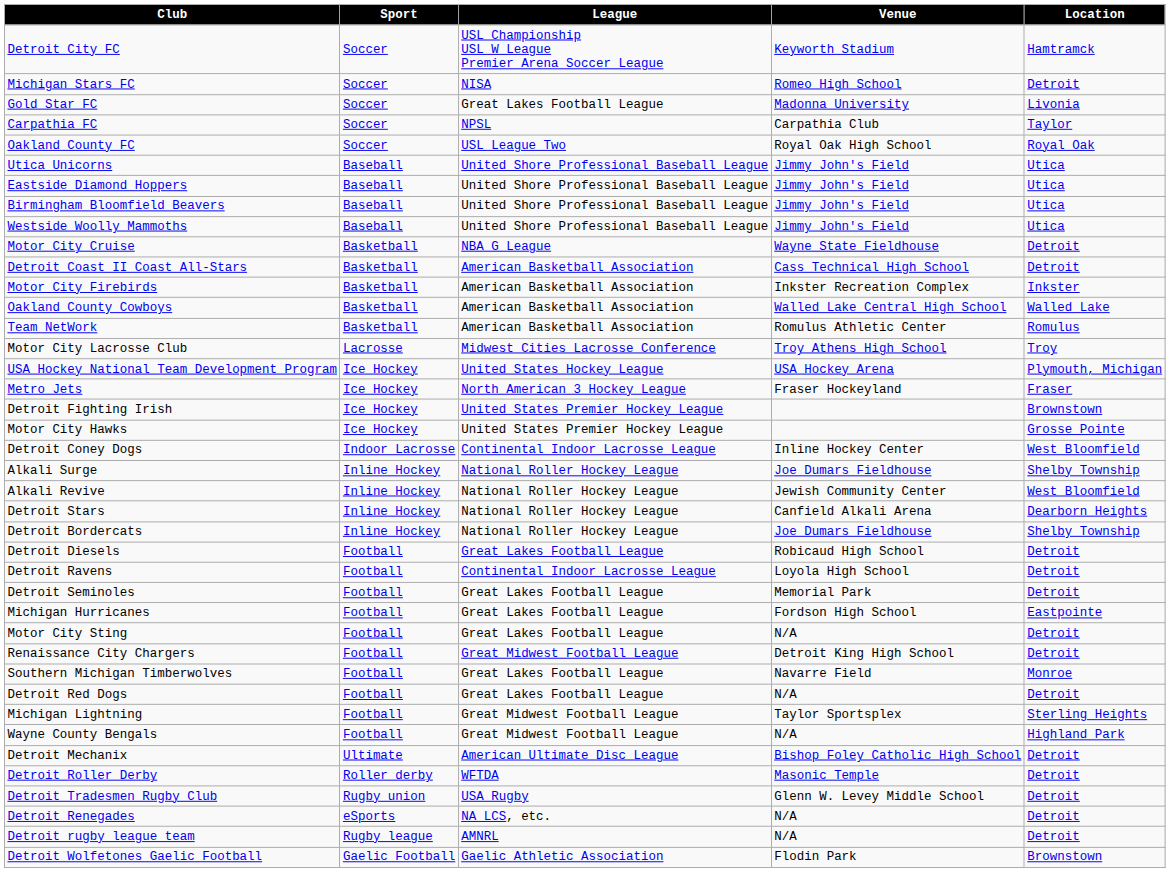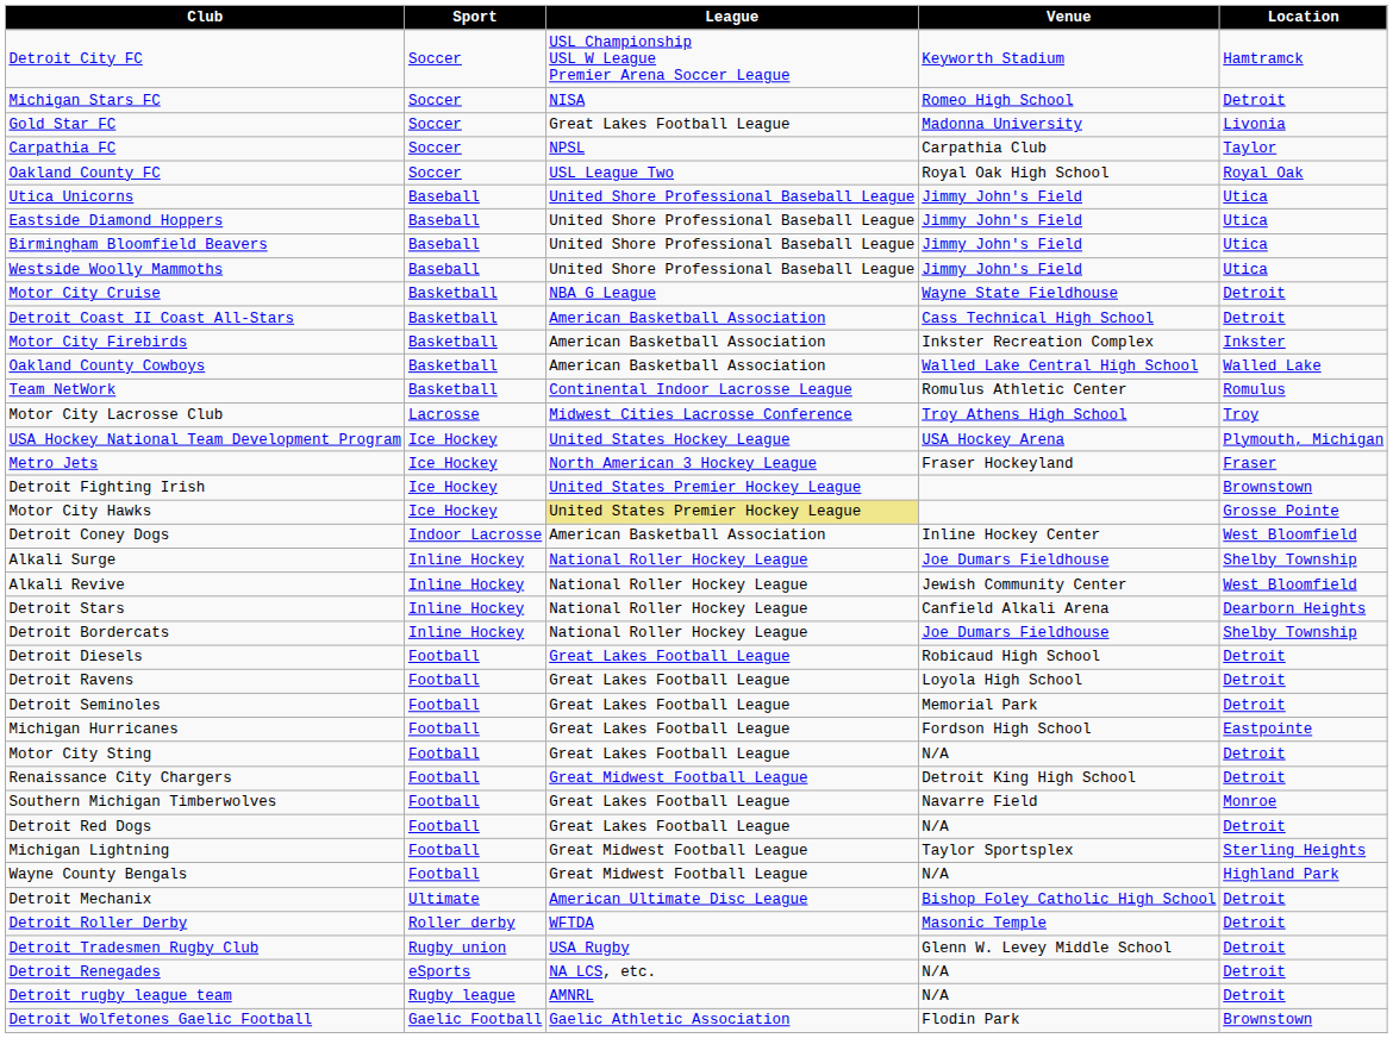 <table class="wikitable">
 <tr>
 <th style="background:black; color:white">Club</th>
 <th style="background:black; color:white">Sport</th>
 <th style="background:black; color:white">League</th>
 <th style="background:black; color:white">Venue</th>
 <th style="background:black; color:white">Location</th>
 </tr>
 <tr>
 <td><a href='#'>Detroit City FC</a></td>
 <td><a href='#'>Soccer</a></td>
 <td><a href='#'>USL Championship</a><br><a href='#'>USL W League</a><br><a href='#'>Premier Arena Soccer League</a></td>
 <td><a href='#'>Keyworth Stadium</a></td>
 <td><a href='#'>Hamtramck</a></td>
 </tr>
 <tr>
 <td><a href='#'>Michigan Stars FC</a></td>
 <td><a href='#'>Soccer</a></td>
 <td><a href='#'>NISA</a></td>
 <td><a href='#'>Romeo High School</a></td>
 <td><a href='#'>Detroit</a></td>
 </tr>
 <tr>
 <td><a href='#'>Gold Star FC</a></td>
 <td><a href='#'>Soccer</a></td>
 <td>Great Lakes Football League</td>
 <td><a href='#'>Madonna University</a></td>
 <td><a href='#'>Livonia</a></td>
 </tr>
 <tr>
 <td><a href='#'>Carpathia FC</a></td>
 <td><a href='#'>Soccer</a></td>
 <td><a href='#'>NPSL</a></td>
 <td>Carpathia Club</td>
 <td><a href='#'>Taylor</a></td>
 </tr>
 <tr>
 <td><a href='#'>Oakland County FC</a></td>
 <td><a href='#'>Soccer</a></td>
 <td><a href='#'>USL League Two</a></td>
 <td>Royal Oak High School</td>
 <td><a href='#'>Royal Oak</a></td>
 </tr>
 <tr>
 <td><a href='#'>Utica Unicorns</a></td>
 <td><a href='#'>Baseball</a></td>
 <td><a href='#'>United Shore Professional Baseball League</a></td>
 <td><a href='#'>Jimmy John's Field</a></td>
 <td><a href='#'>Utica</a></td>
 </tr>
 <tr>
 <td><a href='#'>Eastside Diamond Hoppers</a></td>
 <td><a href='#'>Baseball</a></td>
 <td>United Shore Professional Baseball League</td>
 <td><a href='#'>Jimmy John's Field</a></td>
 <td><a href='#'>Utica</a></td>
 </tr>
 <tr>
 <td><a href='#'>Birmingham Bloomfield Beavers</a></td>
 <td><a href='#'>Baseball</a></td>
 <td>United Shore Professional Baseball League</td>
 <td><a href='#'>Jimmy John's Field</a></td>
 <td><a href='#'>Utica</a></td>
 </tr>
 <tr>
 <td><a href='#'>Westside Woolly Mammoths</a></td>
 <td><a href='#'>Baseball</a></td>
 <td>United Shore Professional Baseball League</td>
 <td><a href='#'>Jimmy John's Field</a></td>
 <td><a href='#'>Utica</a></td>
 </tr>
 <tr>
 <td><a href='#'>Motor City Cruise</a></td>
 <td><a href='#'>Basketball</a></td>
 <td><a href='#'>NBA G League</a></td>
 <td><a href='#'>Wayne State Fieldhouse</a></td>
 <td><a href='#'>Detroit</a></td>
 </tr>
 <tr>
 <td><a href='#'>Detroit Coast II Coast All-Stars</a></td>
 <td><a href='#'>Basketball</a></td>
 <td><a href='#'>American Basketball Association</a></td>
 <td><a href='#'>Cass Technical High School</a></td>
 <td><a href='#'>Detroit</a></td>
 </tr>
 <tr>
 <td><a href='#'>Motor City Firebirds</a></td>
 <td><a href='#'>Basketball</a></td>
 <td>American Basketball Association</td>
 <td>Inkster Recreation Complex</td>
 <td><a href='#'>Inkster</a></td>
 </tr>
 <tr>
 <td><a href='#'>Oakland County Cowboys</a></td>
 <td><a href='#'>Basketball</a></td>
 <td>American Basketball Association</td>
 <td><a href='#'>Walled Lake Central High School</a></td>
 <td><a href='#'>Walled Lake</a></td>
 </tr>
 <tr>
 <td><a href='#'>Team NetWork</a></td>
 <td><a href='#'>Basketball</a></td>
-<td>American Basketball Association</td>
+<td><a href='#'>Continental Indoor Lacrosse League</a></td>
 <td>Romulus Athletic Center</td>
 <td><a href='#'>Romulus</a></td>
 </tr>
 <tr>
 <td>Motor City Lacrosse Club</td>
 <td><a href='#'>Lacrosse</a></td>
 <td><a href='#'>Midwest Cities Lacrosse Conference</a></td>
 <td><a href='#'>Troy Athens High School</a></td>
 <td><a href='#'>Troy</a></td>
 </tr>
 <tr>
 <td><a href='#'>USA Hockey National Team Development Program</a></td>
 <td><a href='#'>Ice Hockey</a></td>
 <td><a href='#'>United States Hockey League</a></td>
 <td><a href='#'>USA Hockey Arena</a></td>
 <td><a href='#'>Plymouth, Michigan</a></td>
 </tr>
 <tr>
 <td><a href='#'>Metro Jets</a></td>
 <td><a href='#'>Ice Hockey</a></td>
 <td><a href='#'>North American 3 Hockey League</a></td>
 <td>Fraser Hockeyland</td>
 <td><a href='#'>Fraser</a></td>
 </tr>
 <tr>
 <td>Detroit Fighting Irish</td>
 <td><a href='#'>Ice Hockey</a></td>
 <td><a href='#'>United States Premier Hockey League</a></td>
 <td></td>
 <td><a href='#'>Brownstown</a></td>
 </tr>
 <tr>
 <td>Motor City Hawks</td>
 <td><a href='#'>Ice Hockey</a></td>
-<td>United States Premier Hockey League</td>
+<td style="background: khaki;">United States Premier Hockey League</td>
 <td></td>
 <td><a href='#'>Grosse Pointe</a></td>
 </tr>
 <tr>
 <td>Detroit Coney Dogs</td>
 <td><a href='#'>Indoor Lacrosse</a></td>
-<td><a href='#'>Continental Indoor Lacrosse League</a></td>
+<td>American Basketball Association</td>
 <td>Inline Hockey Center</td>
 <td><a href='#'>West Bloomfield</a></td>
 </tr>
 <tr>
 <td>Alkali Surge</td>
 <td><a href='#'>Inline Hockey</a></td>
 <td><a href='#'>National Roller Hockey League</a></td>
 <td><a href='#'>Joe Dumars Fieldhouse</a></td>
 <td><a href='#'>Shelby Township</a></td>
 </tr>
 <tr>
 <td>Alkali Revive</td>
 <td><a href='#'>Inline Hockey</a></td>
 <td>National Roller Hockey League</td>
 <td>Jewish Community Center</td>
 <td><a href='#'>West Bloomfield</a></td>
 </tr>
 <tr>
 <td>Detroit Stars</td>
 <td><a href='#'>Inline Hockey</a></td>
 <td>National Roller Hockey League</td>
 <td>Canfield Alkali Arena</td>
 <td><a href='#'>Dearborn Heights</a></td>
 </tr>
 <tr>
 <td>Detroit Bordercats</td>
 <td><a href='#'>Inline Hockey</a></td>
 <td>National Roller Hockey League</td>
 <td><a href='#'>Joe Dumars Fieldhouse</a></td>
 <td><a href='#'>Shelby Township</a></td>
 </tr>
 <tr>
 <td>Detroit Diesels</td>
 <td><a href='#'>Football</a></td>
 <td><a href='#'>Great Lakes Football League</a></td>
 <td>Robicaud High School</td>
 <td><a href='#'>Detroit</a></td>
 </tr>
 <tr>
 <td>Detroit Ravens</td>
 <td><a href='#'>Football</a></td>
-<td><a href='#'>Continental Indoor Lacrosse League</a></td>
+<td>Great Lakes Football League</td>
 <td>Loyola High School</td>
 <td><a href='#'>Detroit</a></td>
 </tr>
 <tr>
 <td>Detroit Seminoles</td>
 <td><a href='#'>Football</a></td>
 <td>Great Lakes Football League</td>
 <td>Memorial Park</td>
 <td><a href='#'>Detroit</a></td>
 </tr>
 <tr>
 <td>Michigan Hurricanes</td>
 <td><a href='#'>Football</a></td>
 <td>Great Lakes Football League</td>
 <td>Fordson High School</td>
 <td><a href='#'>Eastpointe</a></td>
 </tr>
 <tr>
 <td>Motor City Sting</td>
 <td><a href='#'>Football</a></td>
 <td>Great Lakes Football League</td>
 <td>N/A</td>
 <td><a href='#'>Detroit</a></td>
 </tr>
 <tr>
 <td>Renaissance City Chargers</td>
 <td><a href='#'>Football</a></td>
 <td><a href='#'>Great Midwest Football League</a></td>
 <td>Detroit King High School</td>
 <td><a href='#'>Detroit</a></td>
 </tr>
 <tr>
 <td>Southern Michigan Timberwolves</td>
 <td><a href='#'>Football</a></td>
 <td>Great Lakes Football League</td>
 <td>Navarre Field</td>
 <td><a href='#'>Monroe</a></td>
 </tr>
 <tr>
 <td>Detroit Red Dogs</td>
 <td><a href='#'>Football</a></td>
 <td>Great Lakes Football League</td>
 <td>N/A</td>
 <td><a href='#'>Detroit</a></td>
 </tr>
 <tr>
 <td>Michigan Lightning</td>
 <td><a href='#'>Football</a></td>
 <td>Great Midwest Football League</td>
 <td>Taylor Sportsplex</td>
 <td><a href='#'>Sterling Heights</a></td>
 </tr>
 <tr>
 <td>Wayne County Bengals</td>
 <td><a href='#'>Football</a></td>
 <td>Great Midwest Football League</td>
 <td>N/A</td>
 <td><a href='#'>Highland Park</a></td>
 </tr>
 <tr>
 <td>Detroit Mechanix</td>
 <td><a href='#'>Ultimate</a></td>
 <td><a href='#'>American Ultimate Disc League</a></td>
 <td><a href='#'>Bishop Foley Catholic High School</a></td>
 <td><a href='#'>Detroit</a></td>
 </tr>
 <tr>
 <td><a href='#'>Detroit Roller Derby</a></td>
 <td><a href='#'>Roller derby</a></td>
 <td><a href='#'>WFTDA</a></td>
 <td><a href='#'>Masonic Temple</a></td>
 <td><a href='#'>Detroit</a></td>
 </tr>
 <tr>
 <td><a href='#'>Detroit Tradesmen Rugby Club</a></td>
 <td><a href='#'>Rugby union</a></td>
 <td><a href='#'>USA Rugby</a></td>
 <td>Glenn W. Levey Middle School</td>
 <td><a href='#'>Detroit</a></td>
 </tr>
 <tr>
 <td><a href='#'>Detroit Renegades</a></td>
 <td><a href='#'>eSports</a></td>
 <td><a href='#'>NA LCS</a>, etc.</td>
 <td>N/A</td>
 <td><a href='#'>Detroit</a></td>
 </tr>
 <tr>
 <td><a href='#'>Detroit rugby league team</a></td>
 <td><a href='#'>Rugby league</a></td>
 <td><a href='#'>AMNRL</a></td>
 <td>N/A</td>
 <td><a href='#'>Detroit</a></td>
 </tr>
 <tr>
 <td><a href='#'>Detroit Wolfetones Gaelic Football</a></td>
 <td><a href='#'>Gaelic Football</a></td>
 <td><a href='#'>Gaelic Athletic Association</a></td>
 <td>Flodin Park</td>
 <td><a href='#'>Brownstown</a></td>
 </tr>
 </table>
